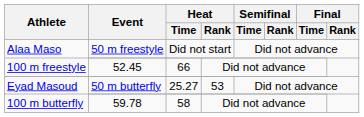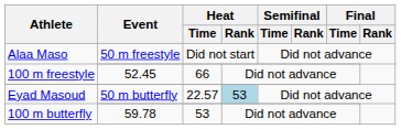 <table class=wikitable style="font-size:90%">
 <tr>
 <th rowspan="2">Athlete</th>
 <th rowspan="2">Event</th>
 <th colspan="2">Heat</th>
 <th colspan="2">Semifinal</th>
 <th colspan="2">Final</th>
 </tr>
 <tr style="font-size:95%">
 <th>Time</th>
 <th>Rank</th>
 <th>Time</th>
 <th>Rank</th>
 <th>Time</th>
 <th>Rank</th>
 </tr>
 <tr style="text-align:center">
 <td style="text-align:left" rowspan=2><a href='#'>Alaa Maso</a></td>
 <td style="text-align:left"><a href='#'>50 m freestyle</a></td>
 <td colspan=2>Did not start</td>
 <td colspan=4>Did not advance</td>
 </tr>
 <tr>
 </tr>
 <tr style="text-align:center">
 <td style="text-align:left"><a href='#'>100 m freestyle</a></td>
 <td>52.45</td>
 <td>66</td>
 <td colspan=4>Did not advance</td>
 </tr>
 <tr>
 </tr>
 <tr style="text-align:center">
 <td style="text-align:left" rowspan=2><a href='#'>Eyad Masoud</a></td>
 <td style="text-align:left"><a href='#'>50 m butterfly</a></td>
-<td>25.27</td>
-<td>53</td>
+<td>22.57</td>
+<td style="background: lightblue;">53</td>
 <td colspan=4>Did not advance</td>
 </tr>
 <tr>
 </tr>
 <tr style="text-align:center">
 <td style="text-align:left"><a href='#'>100 m butterfly</a></td>
 <td>59.78</td>
-<td>58</td>
+<td>53</td>
 <td colspan=4>Did not advance</td>
 </tr>
 </table>
